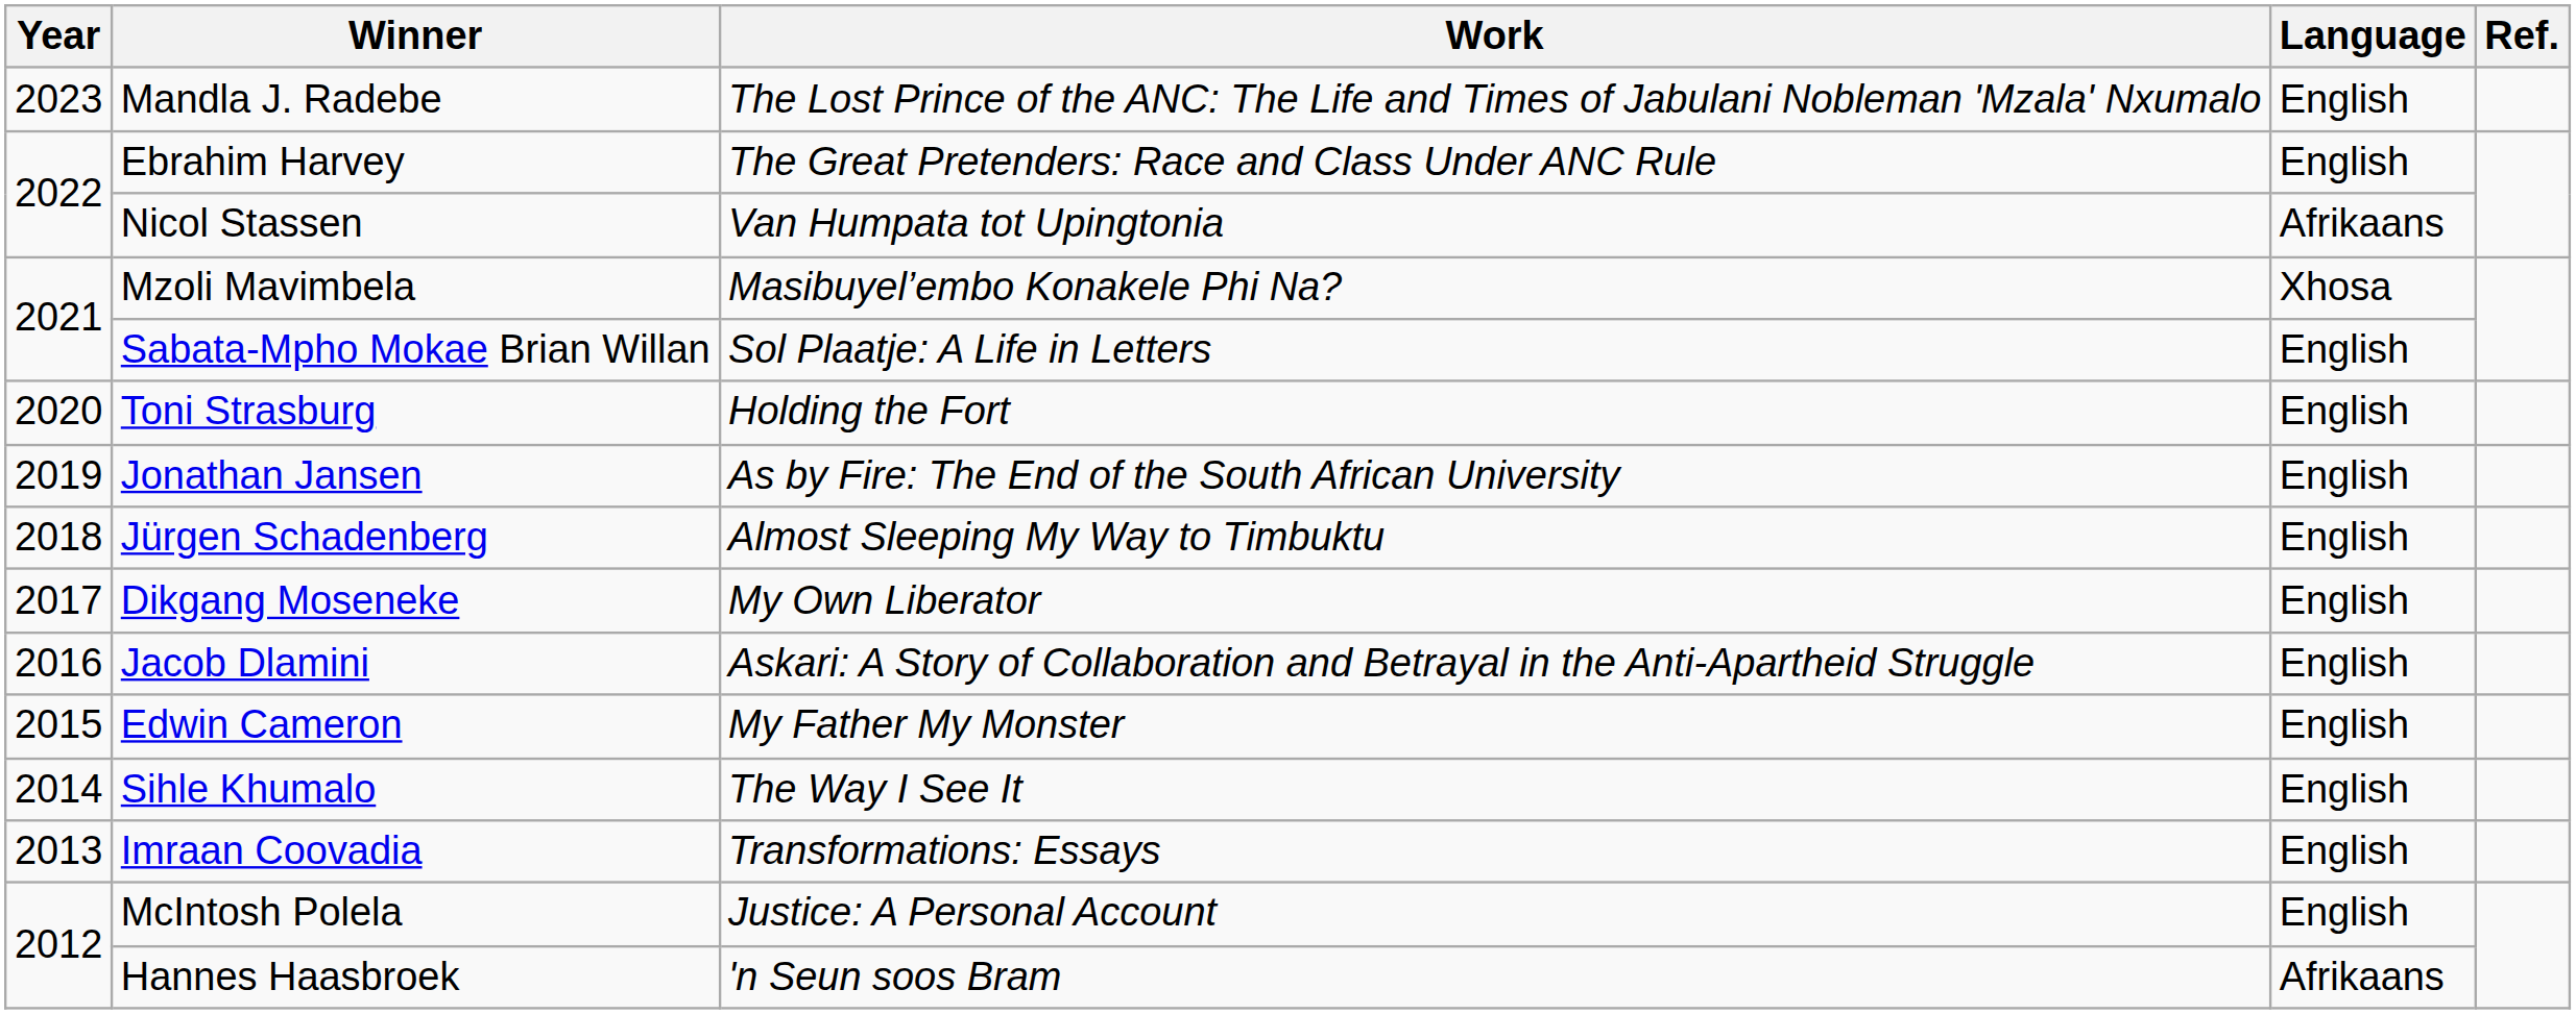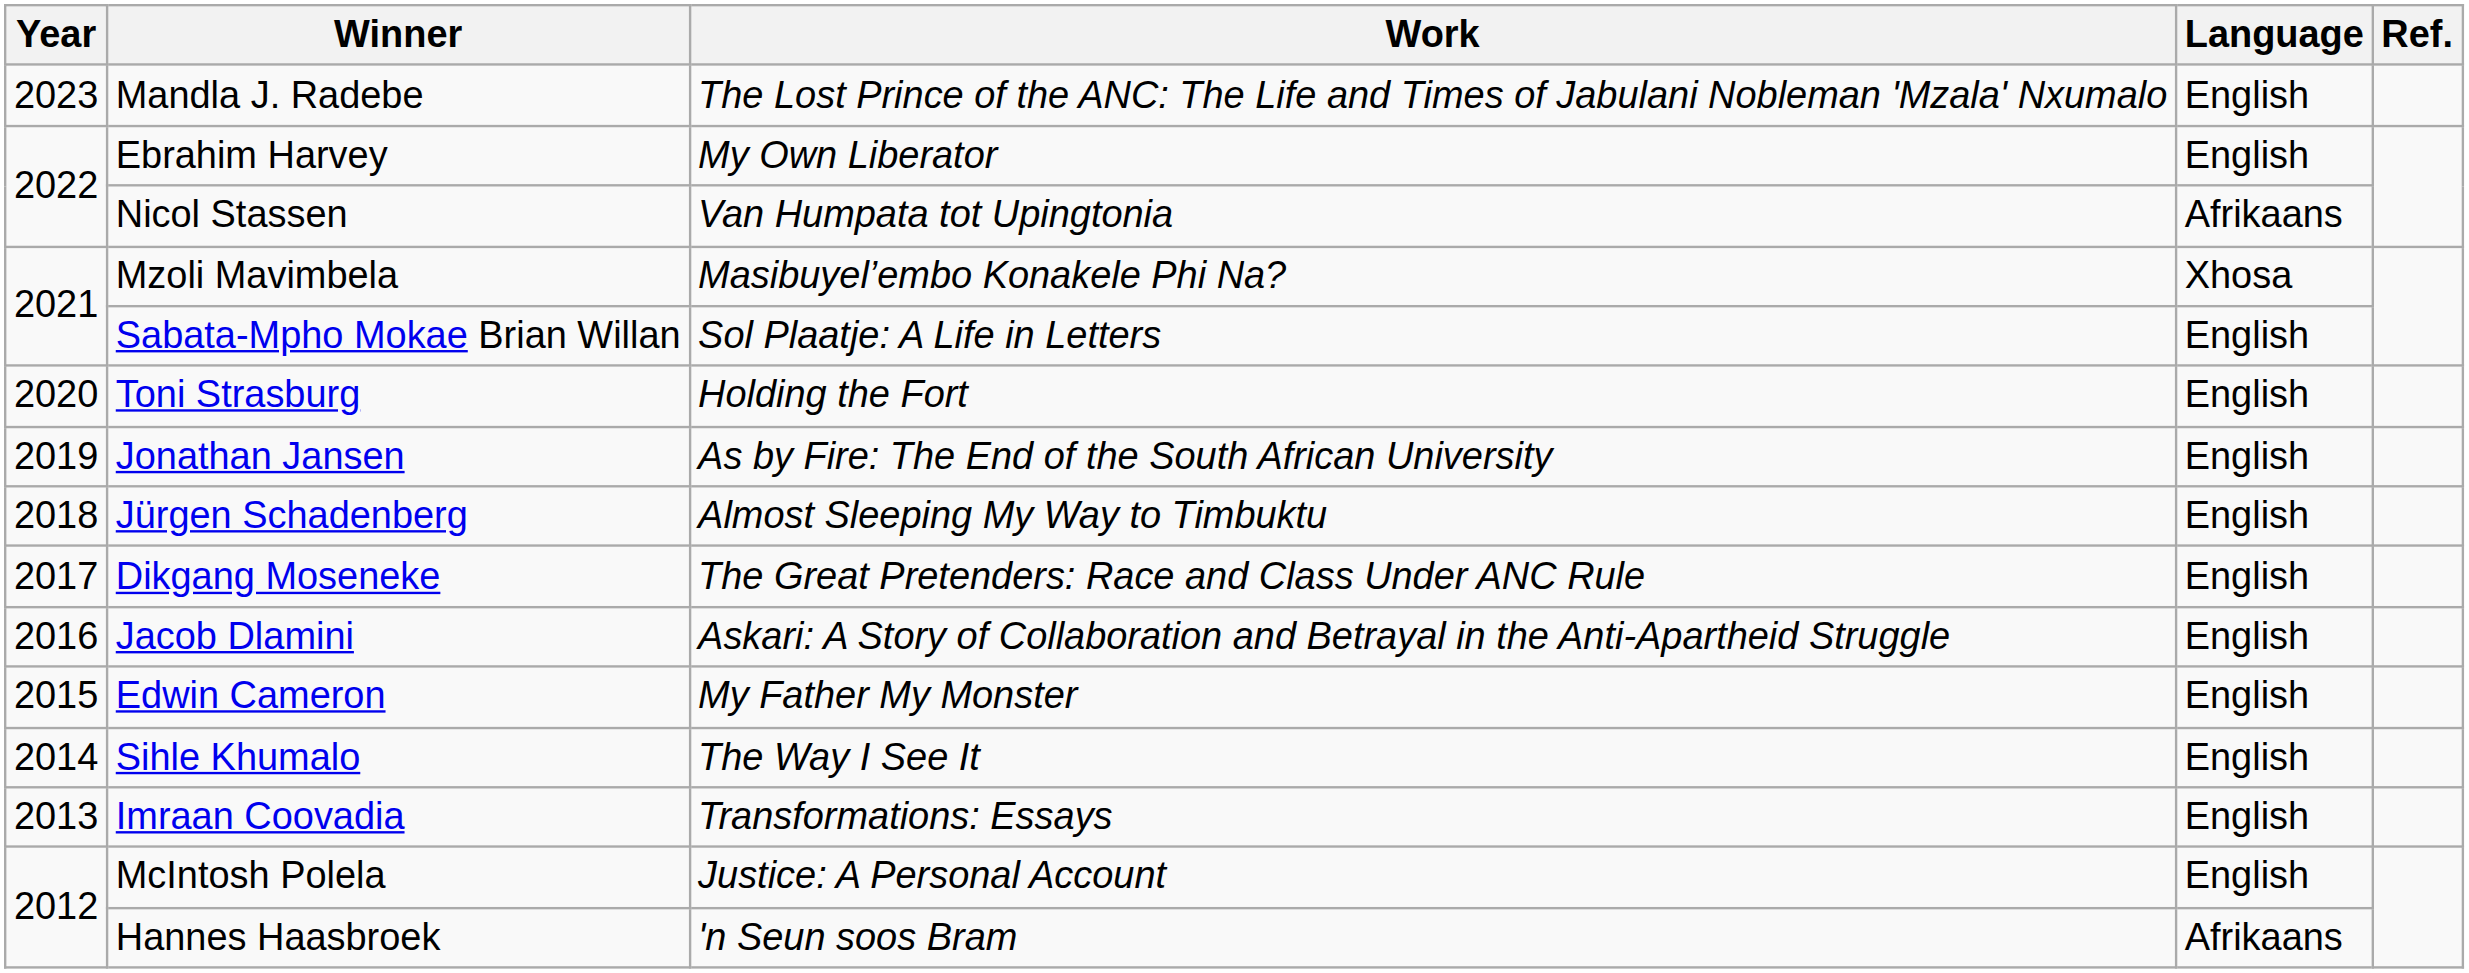 <table class="wikitable sortable">
 <tr>
 <th>Year</th>
 <th>Winner</th>
 <th>Work</th>
 <th>Language</th>
 <th>Ref.</th>
 </tr>
 <tr>
 <td>2023</td>
 <td>Mandla J. Radebe</td>
 <td><em>The Lost Prince of the ANC: The Life and Times of Jabulani  Nobleman 'Mzala' Nxumalo </em></td>
 <td>English</td>
 <td></td>
 </tr>
 <tr>
 <td rowspan="2">2022</td>
 <td>Ebrahim Harvey</td>
-<td><em>The Great Pretenders: Race and Class Under ANC Rule</em></td>
+<td><em>My Own Liberator</em></td>
 <td>English</td>
 <td rowspan="2"></td>
 </tr>
 <tr>
 <td>Nicol Stassen</td>
 <td><em>Van Humpata tot Upingtonia</em></td>
 <td>Afrikaans</td>
 </tr>
 <tr>
 <td rowspan="2">2021</td>
 <td>Mzoli Mavimbela</td>
 <td><em>Masibuyel’embo Konakele Phi Na?</em></td>
 <td>Xhosa</td>
 <td rowspan="2"></td>
 </tr>
 <tr>
 <td><a href='#'>Sabata-Mpho Mokae</a> Brian Willan</td>
 <td><em>Sol Plaatje: A Life in Letters</em></td>
 <td>English</td>
 </tr>
 <tr>
 <td>2020</td>
 <td><a href='#'>Toni Strasburg</a></td>
 <td><em>Holding the Fort</em></td>
 <td>English</td>
 <td></td>
 </tr>
 <tr>
 <td>2019</td>
 <td><a href='#'>Jonathan Jansen</a></td>
 <td><em>As by Fire: The End of the South African University</em></td>
 <td>English</td>
 <td></td>
 </tr>
 <tr>
 <td>2018</td>
 <td><a href='#'>Jürgen Schadenberg</a></td>
 <td><em>Almost Sleeping My Way to Timbuktu</em></td>
 <td>English</td>
 <td></td>
 </tr>
 <tr>
 <td>2017</td>
 <td><a href='#'>Dikgang Moseneke</a></td>
-<td><em>My Own Liberator</em></td>
+<td><em>The Great Pretenders: Race and Class Under ANC Rule</em></td>
 <td>English</td>
 <td></td>
 </tr>
 <tr>
 <td>2016</td>
 <td><a href='#'>Jacob Dlamini</a></td>
 <td><em>Askari: A Story of Collaboration and Betrayal in the Anti-Apartheid Struggle</em></td>
 <td>English</td>
 <td></td>
 </tr>
 <tr>
 <td>2015</td>
 <td><a href='#'>Edwin Cameron</a></td>
 <td><em>My Father My Monster</em></td>
 <td>English</td>
 <td></td>
 </tr>
 <tr>
 <td>2014</td>
 <td><a href='#'>Sihle Khumalo</a></td>
 <td><em>The Way I See It</em></td>
 <td>English</td>
 <td></td>
 </tr>
 <tr>
 <td>2013</td>
 <td><a href='#'>Imraan Coovadia</a></td>
 <td><em>Transformations: Essays</em></td>
 <td>English</td>
 <td></td>
 </tr>
 <tr>
 <td rowspan="2">2012</td>
 <td>McIntosh Polela</td>
 <td><em>Justice: A Personal Account</em></td>
 <td>English</td>
 <td rowspan="2"></td>
 </tr>
 <tr>
 <td>Hannes Haasbroek</td>
 <td><em>'n Seun soos Bram</em></td>
 <td>Afrikaans</td>
 </tr>
 </table>
